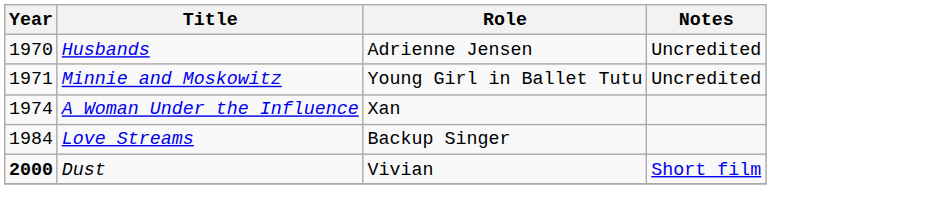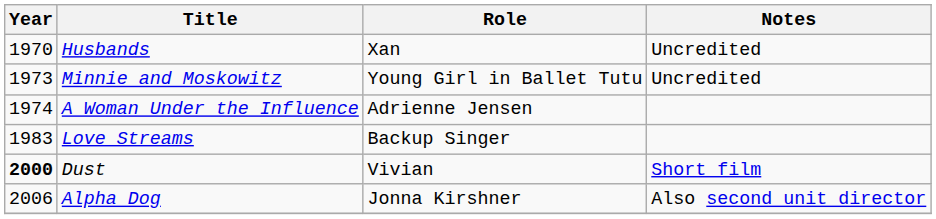 <table class="wikitable sortable">
 <tr>
 <th>Year</th>
 <th>Title</th>
 <th>Role</th>
 <th>Notes</th>
 </tr>
 <tr>
 <td>1970</td>
 <td><em><a href='#'>Husbands</a></em></td>
-<td>Adrienne Jensen</td>
+<td>Xan</td>
 <td>Uncredited</td>
 </tr>
 <tr>
-<td>1971</td>
+<td>1973</td>
 <td><em><a href='#'>Minnie and Moskowitz</a></em></td>
 <td>Young Girl in Ballet Tutu</td>
 <td>Uncredited</td>
 </tr>
 <tr>
 <td>1974</td>
 <td><em><a href='#'>A Woman Under the Influence</a></em></td>
-<td>Xan</td>
+<td>Adrienne Jensen</td>
 <td></td>
 </tr>
 <tr>
-<td>1984</td>
+<td>1983</td>
 <td><em><a href='#'>Love Streams</a></em></td>
 <td>Backup Singer</td>
 <td></td>
 </tr>
 <tr>
 <td><strong>2000</strong></td>
 <td><em>Dust</em></td>
 <td>Vivian</td>
 <td><a href='#'>Short film</a></td>
 </tr>
 <tr>
+<td>2006</td>
+<td><em><a href='#'>Alpha Dog</a></em></td>
+<td>Jonna Kirshner</td>
+<td>Also <a href='#'>second unit director</a></td>
+</tr>
+<tr>
 </tr>
 </table>
